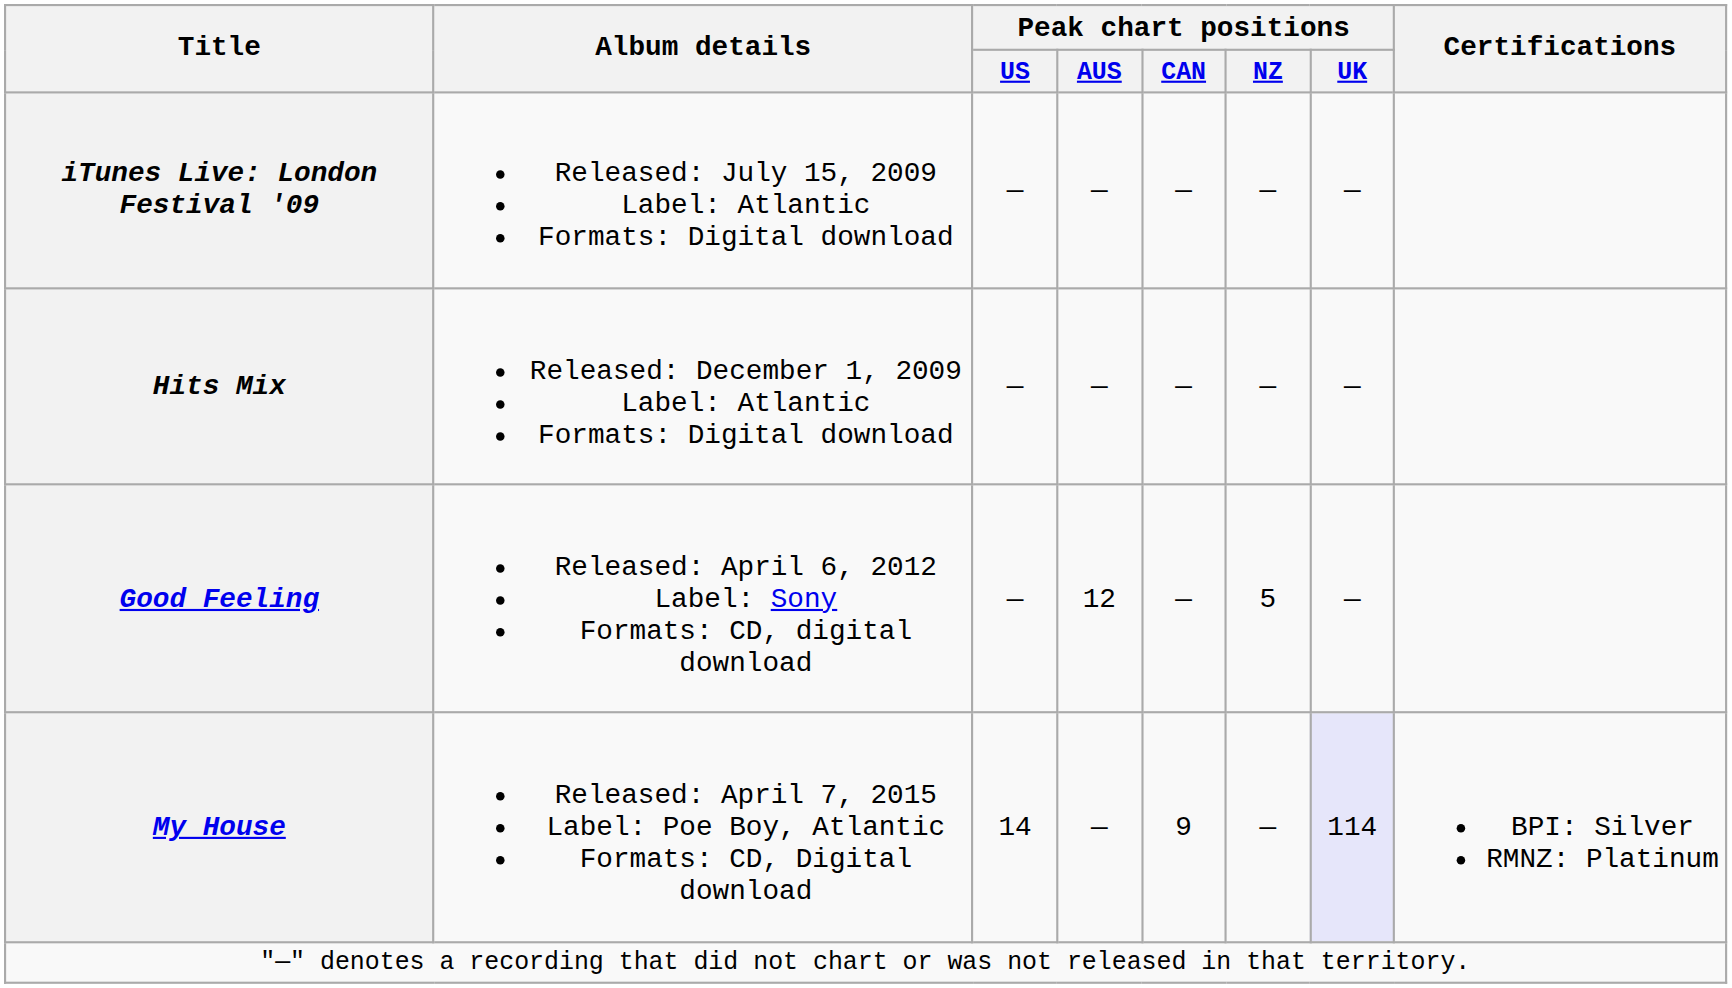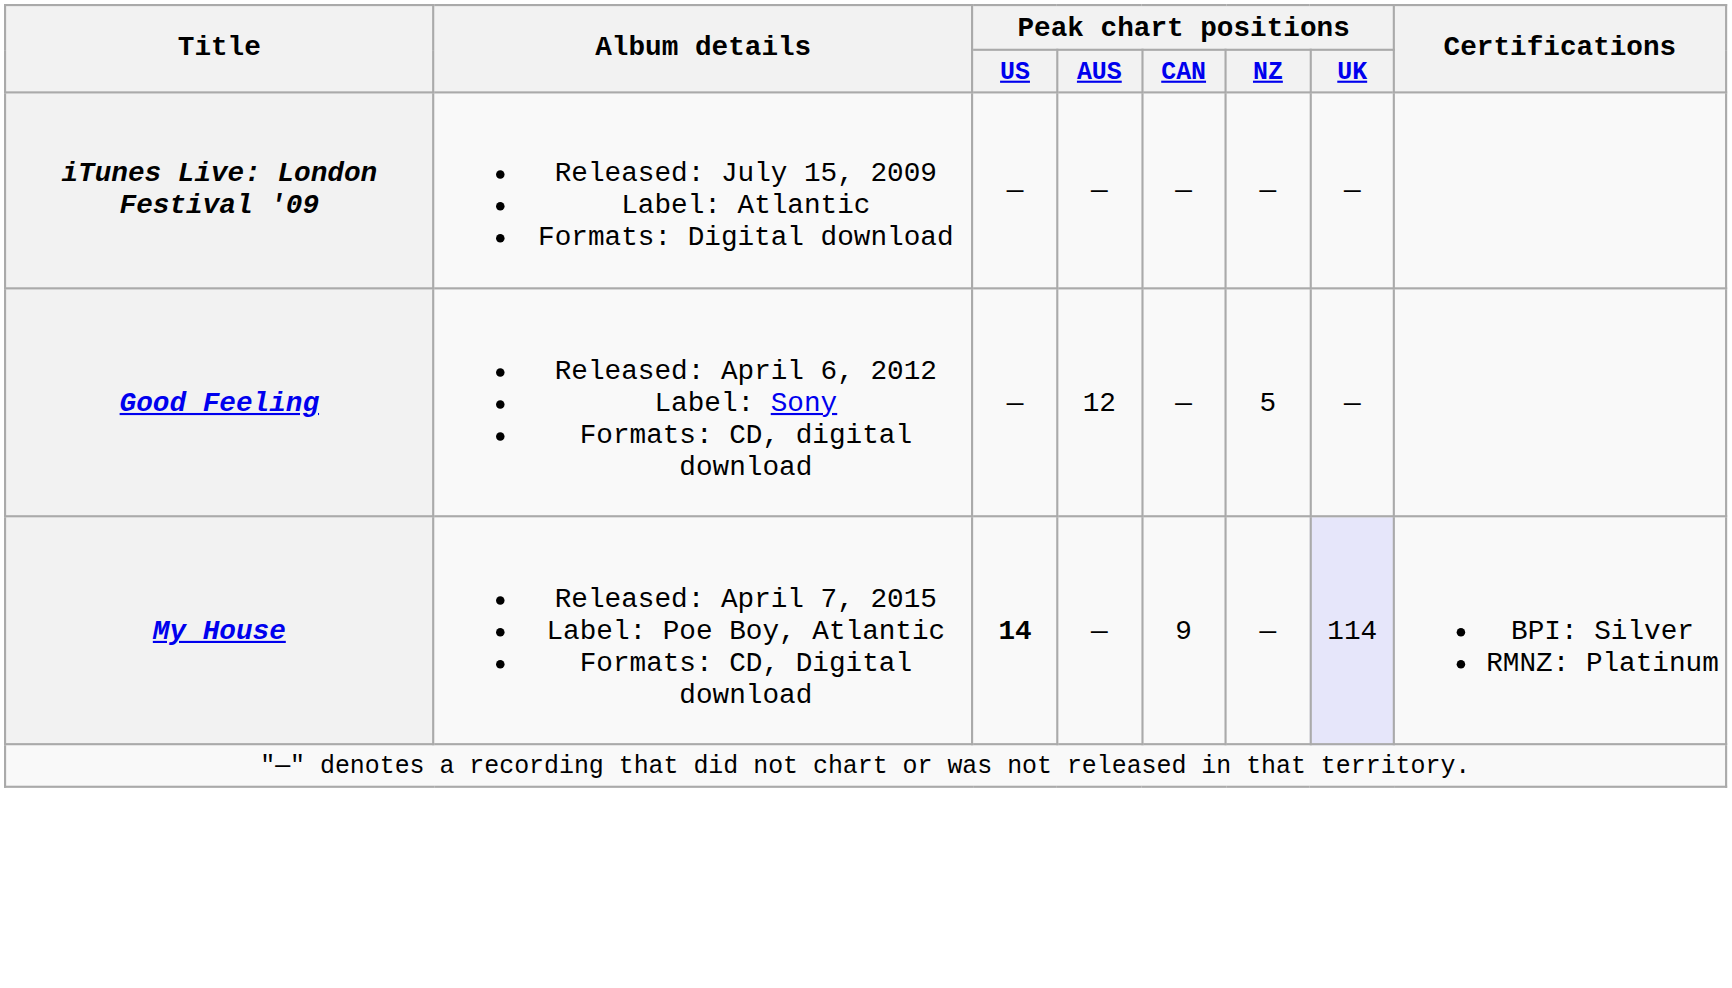 <table class="wikitable plainrowheaders" style="text-align:center;">
 <tr>
 <th scope="col" rowspan="2" style="width:15em;">Title</th>
 <th scope="col" rowspan="2" style="width:19em;">Album details</th>
 <th scope="col" colspan="5">Peak chart positions</th>
 <th scope="col" rowspan="2">Certifications</th>
 </tr>
 <tr>
 <th scope="col" style="width:2.9em;font-size:90%;"><a href='#'>US</a><br></th>
 <th scope="col" style="width:2.9em;font-size:90%;"><a href='#'>AUS</a><br></th>
 <th scope="col" style="width:2.9em;font-size:90%;"><a href='#'>CAN</a><br></th>
 <th scope="col" style="width:2.9em;font-size:90%;"><a href='#'>NZ</a><br></th>
 <th scope="col" style="width:2.9em;font-size:90%;"><a href='#'>UK</a><br></th>
 </tr>
 <tr>
 <th scope="row"><em>iTunes Live: London Festival '09</em></th>
 <td><br><ul><li>Released: July 15, 2009 </li><li>Label: Atlantic</li><li>Formats: Digital download</li></ul></td>
 <td>—</td>
 <td>—</td>
 <td>—</td>
 <td>—</td>
 <td>—</td>
 <td></td>
 </tr>
 <tr>
-<th scope="row"><em>Hits Mix</em></th>
-<td><br><ul><li>Released: December 1, 2009 </li><li>Label: Atlantic</li><li>Formats: Digital download</li></ul></td>
-<td>—</td>
-<td>—</td>
-<td>—</td>
-<td>—</td>
-<td>—</td>
-<td></td>
-</tr>
-<tr>
 <th scope="row"><em><a href='#'>Good Feeling</a></em></th>
 <td><br><ul><li>Released: April 6, 2012 </li><li>Label: <a href='#'>Sony</a></li><li>Formats: CD, digital download</li></ul></td>
 <td>—</td>
 <td>12</td>
 <td>—</td>
 <td>5</td>
 <td>—</td>
 <td></td>
 </tr>
 <tr>
 <th scope="row"><em><a href='#'>My House</a></em></th>
 <td><br><ul><li>Released: April 7, 2015</li><li>Label: Poe Boy, Atlantic</li><li>Formats: CD, Digital download</li></ul></td>
-<td>14</td>
+<td><strong>14</strong></td>
 <td>—</td>
 <td>9</td>
 <td>—</td>
 <td style="background: lavender;">114</td>
 <td><br><ul><li>BPI: Silver</li><li>RMNZ: Platinum</li></ul></td>
 </tr>
 <tr>
 <td colspan="8" style="font-size:90%">"—" denotes a recording that did not chart or was not released in that territory.</td>
 </tr>
 </table>
